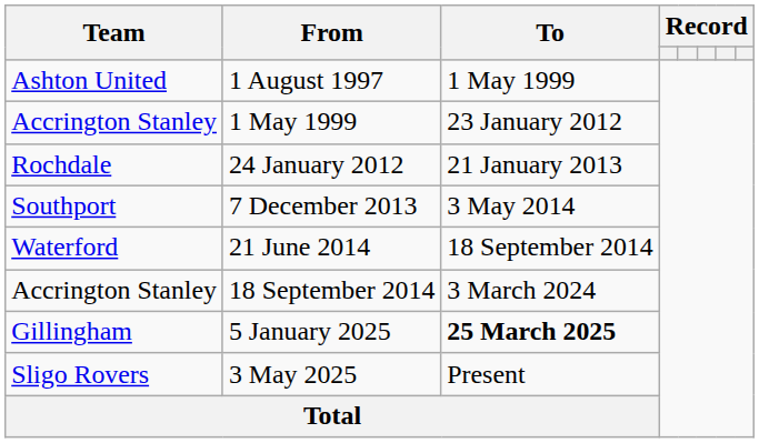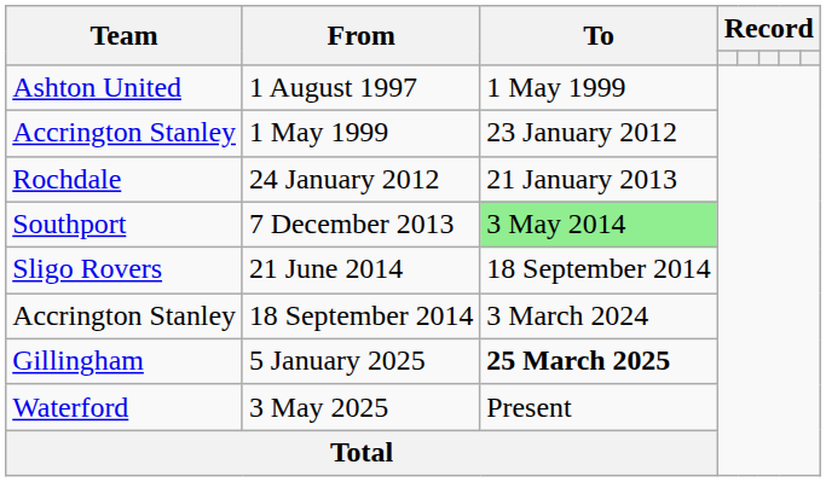 <table class=wikitable style="text-align: center">
 <tr>
 <th rowspan=2>Team</th>
 <th rowspan=2>From</th>
 <th rowspan=2>To</th>
 <th colspan=5>Record</th>
 </tr>
 <tr>
 <th></th>
 <th></th>
 <th></th>
 <th></th>
 <th></th>
 </tr>
 <tr>
 <td align=left><a href='#'>Ashton United</a></td>
 <td align=left>1 August 1997</td>
 <td align=left>1 May 1999<br></td>
 </tr>
 <tr>
 <td align=left><a href='#'>Accrington Stanley</a></td>
 <td align=left>1 May 1999</td>
 <td align=left>23 January 2012<br></td>
 </tr>
 <tr>
 <td align=left><a href='#'>Rochdale</a></td>
 <td align=left>24 January 2012</td>
 <td align=left>21 January 2013<br></td>
 </tr>
 <tr>
 <td align=left><a href='#'>Southport</a></td>
 <td align=left>7 December 2013</td>
-<td align=left>3 May 2014<br></td>
+<td align=left style="background: lightgreen;">3 May 2014<br></td>
 </tr>
 <tr>
-<td align=left><a href='#'>Waterford</a></td>
+<td align=left><a href='#'>Sligo Rovers</a></td>
 <td align=left>21 June 2014</td>
 <td align=left>18 September 2014<br></td>
 </tr>
 <tr>
 <td align=left>Accrington Stanley</td>
 <td align=left>18 September 2014</td>
 <td align=left>3 March 2024<br></td>
 </tr>
 <tr>
 <td align=left><a href='#'>Gillingham</a></td>
 <td align=left>5 January 2025</td>
 <td align=left><strong>25 March 2025<br></strong></td>
 </tr>
 <tr>
-<td align=left><a href='#'>Sligo Rovers</a></td>
+<td align=left><a href='#'>Waterford</a></td>
 <td align=left>3 May 2025</td>
 <td align=left>Present<br></td>
 </tr>
 <tr>
 <th colspan=3>Total<br></th>
 </tr>
 </table>
